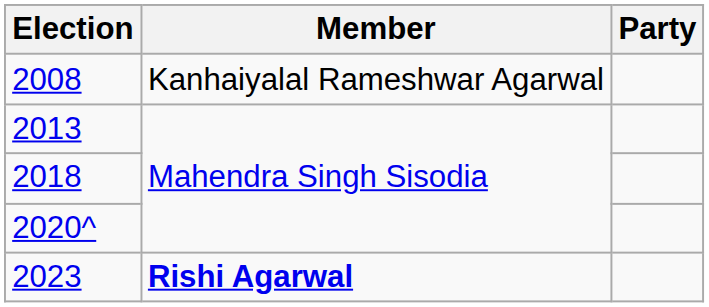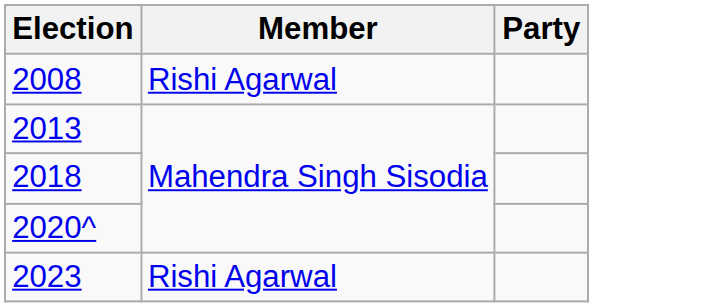 <table class="wikitable sortable">
 <tr>
 <th>Election</th>
 <th>Member</th>
 <th colspan="2">Party</th>
 </tr>
 <tr>
 <td><a href='#'>2008</a></td>
-<td>Kanhaiyalal Rameshwar Agarwal</td>
+<td><a href='#'>Rishi Agarwal</a></td>
 <td></td>
 </tr>
 <tr>
 <td><a href='#'>2013</a></td>
 <td rowspan=3><a href='#'>Mahendra Singh Sisodia</a></td>
 <td></td>
 </tr>
 <tr>
 <td><a href='#'>2018</a></td>
 </tr>
 <tr>
 <td><a href='#'>2020^</a></td>
 <td></td>
 </tr>
 <tr>
 <td><a href='#'>2023</a></td>
-<td><strong><a href='#'>Rishi Agarwal</a></strong></td>
+<td><a href='#'>Rishi Agarwal</a></td>
 <td></td>
 </tr>
 </table>
